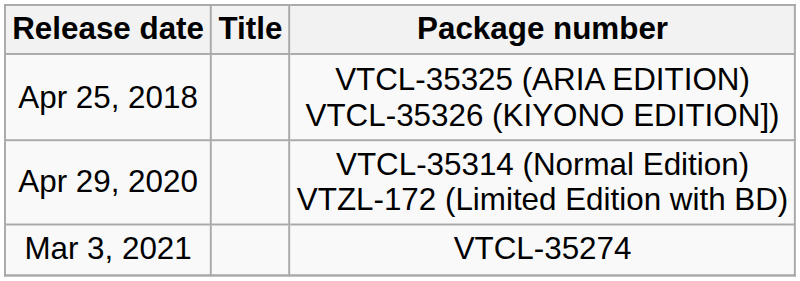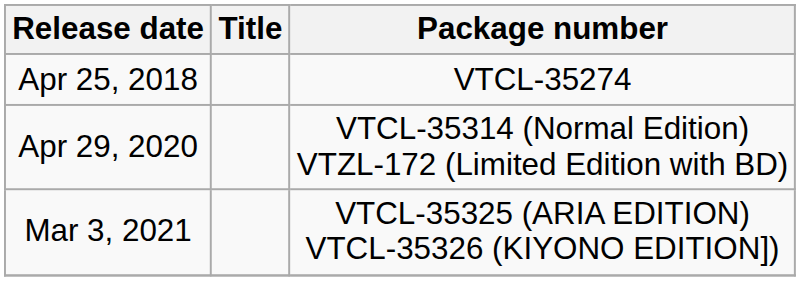 <table class="wikitable" style="text-align: center;">
 <tr>
 <th>Release date</th>
 <th>Title</th>
 <th>Package number</th>
 </tr>
 <tr>
 <td>Apr 25, 2018</td>
 <td></td>
-<td>VTCL-35325 (ARIA EDITION)<br>VTCL-35326 (KIYONO EDITION])</td>
+<td>VTCL-35274</td>
 </tr>
 <tr>
 <td>Apr 29, 2020</td>
 <td></td>
 <td>VTCL-35314 (Normal Edition)<br>VTZL-172 (Limited Edition with BD)</td>
 </tr>
 <tr>
 <td>Mar 3, 2021</td>
 <td></td>
-<td>VTCL-35274</td>
+<td>VTCL-35325 (ARIA EDITION)<br>VTCL-35326 (KIYONO EDITION])</td>
 </tr>
 <tr>
 </tr>
 </table>
